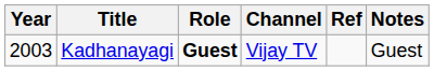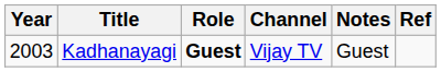 <table class="wikitable">
 <tr>
 <th>Year</th>
 <th>Title</th>
 <th>Role</th>
 <th>Channel</th>
+<th>Notes</th>
 <th>Ref</th>
-<th>Notes</th>
 </tr>
 <tr>
 <td>2003</td>
 <td><a href='#'>Kadhanayagi</a></td>
 <td><strong>Guest</strong></td>
 <td><a href='#'>Vijay TV</a></td>
+<td>Guest</td>
 <td></td>
-<td>Guest</td>
 </tr>
 </table>
